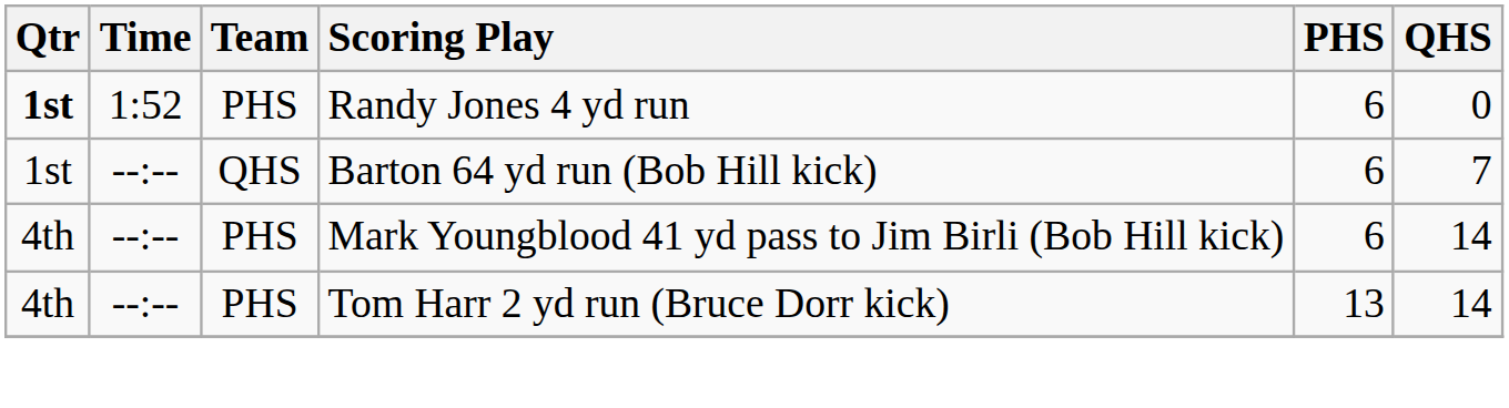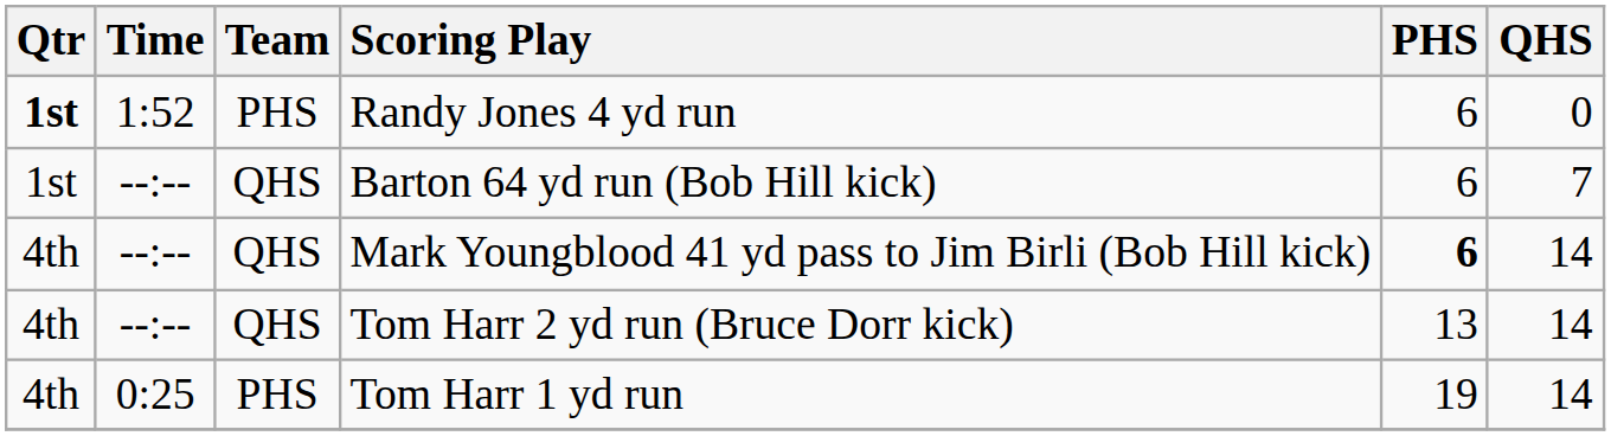 <table class="wikitable">
 <tr>
 <th style="text-align: center;">Qtr</th>
 <th style="text-align: center;">Time</th>
 <th style="text-align: center;">Team</th>
 <th style="text-align: left;">Scoring Play</th>
 <th style="text-align: right;">PHS</th>
 <th style="text-align: right;">QHS</th>
 </tr>
 <tr>
 <td style="text-align: center;"><strong>1st</strong></td>
 <td style="text-align: center;">1:52</td>
 <td style="text-align: center;">PHS</td>
 <td style="text-align: left;">Randy Jones 4 yd run</td>
 <td style="text-align: right;">6</td>
 <td style="text-align: right;">0</td>
 </tr>
 <tr>
 <td style="text-align: center;">1st</td>
 <td style="text-align: center;">--:--</td>
 <td style="text-align: center;">QHS</td>
 <td style="text-align: left;">Barton 64 yd run (Bob Hill kick)</td>
 <td style="text-align: right;">6</td>
 <td style="text-align: right;">7</td>
 </tr>
 <tr>
 <td style="text-align: center;">4th</td>
 <td style="text-align: center;">--:--</td>
-<td style="text-align: center;">PHS</td>
+<td style="text-align: center;">QHS</td>
 <td style="text-align: left;">Mark Youngblood 41 yd pass to Jim Birli (Bob Hill kick)</td>
-<td style="text-align: right;">6</td>
+<td style="text-align: right;"><strong>6</strong></td>
 <td style="text-align: right;">14</td>
 </tr>
 <tr>
 <td style="text-align: center;">4th</td>
 <td style="text-align: center;">--:--</td>
-<td style="text-align: center;">PHS</td>
+<td style="text-align: center;">QHS</td>
 <td style="text-align: left;">Tom Harr 2 yd run (Bruce Dorr kick)</td>
 <td style="text-align: right;">13</td>
 <td style="text-align: right;">14</td>
 </tr>
 <tr>
+<td style="text-align: center;">4th</td>
+<td style="text-align: center;">0:25</td>
+<td style="text-align: center;">PHS</td>
+<td style="text-align: left;">Tom Harr 1 yd run</td>
+<td style="text-align: right;">19</td>
+<td style="text-align: right;">14</td>
+</tr>
+<tr>
 </tr>
 </table>
